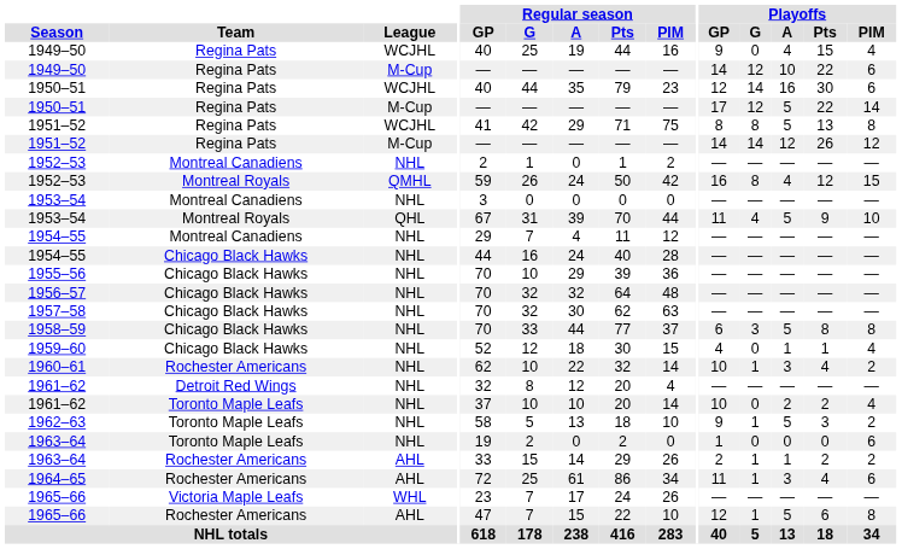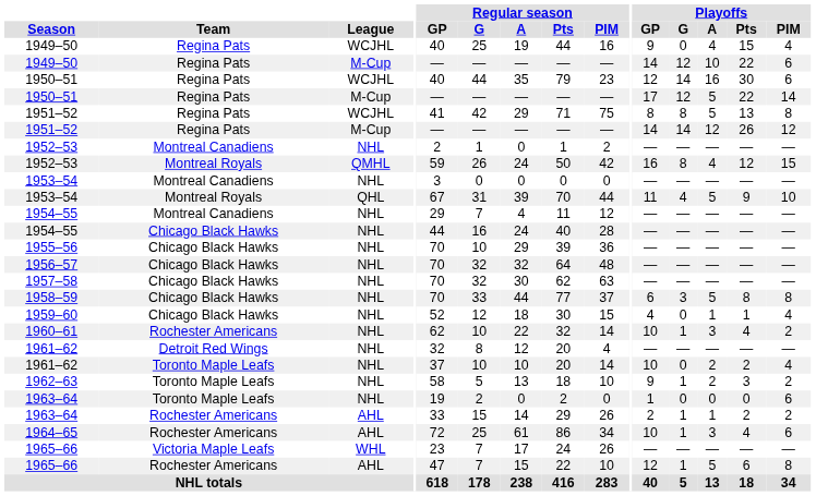 <table border="0" cellpadding="1" cellspacing="0" style="text-align:center; width:60em">
 <tr bgcolor="#e0e0e0">
 <th colspan="3" bgcolor="#ffffff"></th>
 <th rowspan="100" bgcolor="#ffffff"></th>
 <th colspan="5"><a href='#'>Regular season</a></th>
 <th rowspan="100" bgcolor="#ffffff"></th>
 <th colspan="5"><a href='#'>Playoffs</a></th>
 </tr>
 <tr bgcolor="#e0e0e0">
 <th><a href='#'>Season</a></th>
 <th>Team</th>
 <th>League</th>
 <th>GP</th>
 <th><a href='#'>G</a></th>
 <th><a href='#'>A</a></th>
 <th><a href='#'>Pts</a></th>
 <th><a href='#'>PIM</a></th>
 <th>GP</th>
 <th>G</th>
 <th>A</th>
 <th>Pts</th>
 <th>PIM</th>
 </tr>
 <tr>
 <td>1949–50</td>
 <td><a href='#'>Regina Pats</a></td>
 <td>WCJHL</td>
 <td>40</td>
 <td>25</td>
 <td>19</td>
 <td>44</td>
 <td>16</td>
 <td>9</td>
 <td>0</td>
 <td>4</td>
 <td>15</td>
 <td>4</td>
 </tr>
 <tr bgcolor="#f0f0f0">
 <td><a href='#'>1949–50</a></td>
 <td>Regina Pats</td>
 <td><a href='#'>M-Cup</a></td>
 <td>—</td>
 <td>—</td>
 <td>—</td>
 <td>—</td>
 <td>—</td>
 <td>14</td>
 <td>12</td>
 <td>10</td>
 <td>22</td>
 <td>6</td>
 </tr>
 <tr>
 <td>1950–51</td>
 <td>Regina Pats</td>
 <td>WCJHL</td>
 <td>40</td>
 <td>44</td>
 <td>35</td>
 <td>79</td>
 <td>23</td>
 <td>12</td>
 <td>14</td>
 <td>16</td>
 <td>30</td>
 <td>6</td>
 </tr>
 <tr bgcolor="#f0f0f0">
 <td><a href='#'>1950–51</a></td>
 <td>Regina Pats</td>
 <td>M-Cup</td>
 <td>—</td>
 <td>—</td>
 <td>—</td>
 <td>—</td>
 <td>—</td>
 <td>17</td>
 <td>12</td>
 <td>5</td>
 <td>22</td>
 <td>14</td>
 </tr>
 <tr>
 <td>1951–52</td>
 <td>Regina Pats</td>
 <td>WCJHL</td>
 <td>41</td>
 <td>42</td>
 <td>29</td>
 <td>71</td>
 <td>75</td>
 <td>8</td>
 <td>8</td>
 <td>5</td>
 <td>13</td>
 <td>8</td>
 </tr>
 <tr bgcolor="#f0f0f0">
 <td><a href='#'>1951–52</a></td>
 <td>Regina Pats</td>
 <td>M-Cup</td>
 <td>—</td>
 <td>—</td>
 <td>—</td>
 <td>—</td>
 <td>—</td>
 <td>14</td>
 <td>14</td>
 <td>12</td>
 <td>26</td>
 <td>12</td>
 </tr>
 <tr>
 <td><a href='#'>1952–53</a></td>
 <td><a href='#'>Montreal Canadiens</a></td>
 <td><a href='#'>NHL</a></td>
 <td>2</td>
 <td>1</td>
 <td>0</td>
 <td>1</td>
 <td>2</td>
 <td>—</td>
 <td>—</td>
 <td>—</td>
 <td>—</td>
 <td>—</td>
 </tr>
 <tr bgcolor="#f0f0f0">
 <td>1952–53</td>
 <td><a href='#'>Montreal Royals</a></td>
 <td><a href='#'>QMHL</a></td>
 <td>59</td>
 <td>26</td>
 <td>24</td>
 <td>50</td>
 <td>42</td>
 <td>16</td>
 <td>8</td>
 <td>4</td>
 <td>12</td>
 <td>15</td>
 </tr>
 <tr>
 <td><a href='#'>1953–54</a></td>
 <td>Montreal Canadiens</td>
 <td>NHL</td>
 <td>3</td>
 <td>0</td>
 <td>0</td>
 <td>0</td>
 <td>0</td>
 <td>—</td>
 <td>—</td>
 <td>—</td>
 <td>—</td>
 <td>—</td>
 </tr>
 <tr bgcolor="#f0f0f0">
 <td>1953–54</td>
 <td>Montreal Royals</td>
 <td>QHL</td>
 <td>67</td>
 <td>31</td>
 <td>39</td>
 <td>70</td>
 <td>44</td>
 <td>11</td>
 <td>4</td>
 <td>5</td>
 <td>9</td>
 <td>10</td>
 </tr>
 <tr>
 <td><a href='#'>1954–55</a></td>
 <td>Montreal Canadiens</td>
 <td>NHL</td>
 <td>29</td>
 <td>7</td>
 <td>4</td>
 <td>11</td>
 <td>12</td>
 <td>—</td>
 <td>—</td>
 <td>—</td>
 <td>—</td>
 <td>—</td>
 </tr>
 <tr bgcolor="#f0f0f0">
 <td>1954–55</td>
 <td><a href='#'>Chicago Black Hawks</a></td>
 <td>NHL</td>
 <td>44</td>
 <td>16</td>
 <td>24</td>
 <td>40</td>
 <td>28</td>
 <td>—</td>
 <td>—</td>
 <td>—</td>
 <td>—</td>
 <td>—</td>
 </tr>
 <tr>
 <td><a href='#'>1955–56</a></td>
 <td>Chicago Black Hawks</td>
 <td>NHL</td>
 <td>70</td>
 <td>10</td>
 <td>29</td>
 <td>39</td>
 <td>36</td>
 <td>—</td>
 <td>—</td>
 <td>—</td>
 <td>—</td>
 <td>—</td>
 </tr>
 <tr bgcolor="#f0f0f0">
 <td><a href='#'>1956–57</a></td>
 <td>Chicago Black Hawks</td>
 <td>NHL</td>
 <td>70</td>
 <td>32</td>
 <td>32</td>
 <td>64</td>
 <td>48</td>
 <td>—</td>
 <td>—</td>
 <td>—</td>
 <td>—</td>
 <td>—</td>
 </tr>
 <tr>
 <td><a href='#'>1957–58</a></td>
 <td>Chicago Black Hawks</td>
 <td>NHL</td>
 <td>70</td>
 <td>32</td>
 <td>30</td>
 <td>62</td>
 <td>63</td>
 <td>—</td>
 <td>—</td>
 <td>—</td>
 <td>—</td>
 <td>—</td>
 </tr>
 <tr bgcolor="#f0f0f0">
 <td><a href='#'>1958–59</a></td>
 <td>Chicago Black Hawks</td>
 <td>NHL</td>
 <td>70</td>
 <td>33</td>
 <td>44</td>
 <td>77</td>
 <td>37</td>
 <td>6</td>
 <td>3</td>
 <td>5</td>
 <td>8</td>
 <td>8</td>
 </tr>
 <tr>
 <td><a href='#'>1959–60</a></td>
 <td>Chicago Black Hawks</td>
 <td>NHL</td>
 <td>52</td>
 <td>12</td>
 <td>18</td>
 <td>30</td>
 <td>15</td>
 <td>4</td>
 <td>0</td>
 <td>1</td>
 <td>1</td>
 <td>4</td>
 </tr>
 <tr bgcolor="#f0f0f0">
 <td><a href='#'>1960–61</a></td>
 <td><a href='#'>Rochester Americans</a></td>
 <td>NHL</td>
 <td>62</td>
 <td>10</td>
 <td>22</td>
 <td>32</td>
 <td>14</td>
 <td>10</td>
 <td>1</td>
 <td>3</td>
 <td>4</td>
 <td>2</td>
 </tr>
 <tr>
 <td><a href='#'>1961–62</a></td>
 <td><a href='#'>Detroit Red Wings</a></td>
 <td>NHL</td>
 <td>32</td>
 <td>8</td>
 <td>12</td>
 <td>20</td>
 <td>4</td>
 <td>—</td>
 <td>—</td>
 <td>—</td>
 <td>—</td>
 <td>—</td>
 </tr>
 <tr bgcolor="#f0f0f0">
 <td>1961–62</td>
 <td><a href='#'>Toronto Maple Leafs</a></td>
 <td>NHL</td>
 <td>37</td>
 <td>10</td>
 <td>10</td>
 <td>20</td>
 <td>14</td>
 <td>10</td>
 <td>0</td>
 <td>2</td>
 <td>2</td>
 <td>4</td>
 </tr>
 <tr>
 <td><a href='#'>1962–63</a></td>
 <td>Toronto Maple Leafs</td>
 <td>NHL</td>
 <td>58</td>
 <td>5</td>
 <td>13</td>
 <td>18</td>
 <td>10</td>
 <td>9</td>
 <td>1</td>
-<td>5</td>
+<td>2</td>
 <td>3</td>
 <td>2</td>
 </tr>
 <tr bgcolor="#f0f0f0">
 <td><a href='#'>1963–64</a></td>
 <td>Toronto Maple Leafs</td>
 <td>NHL</td>
 <td>19</td>
 <td>2</td>
 <td>0</td>
 <td>2</td>
 <td>0</td>
 <td>1</td>
 <td>0</td>
 <td>0</td>
 <td>0</td>
 <td>6</td>
 </tr>
 <tr>
 <td><a href='#'>1963–64</a></td>
 <td><a href='#'>Rochester Americans</a></td>
 <td><a href='#'>AHL</a></td>
 <td>33</td>
 <td>15</td>
 <td>14</td>
 <td>29</td>
 <td>26</td>
 <td>2</td>
 <td>1</td>
 <td>1</td>
 <td>2</td>
 <td>2</td>
 </tr>
 <tr bgcolor="#f0f0f0">
 <td><a href='#'>1964–65</a></td>
 <td>Rochester Americans</td>
 <td>AHL</td>
 <td>72</td>
 <td>25</td>
 <td>61</td>
 <td>86</td>
 <td>34</td>
-<td>11</td>
+<td>10</td>
 <td>1</td>
 <td>3</td>
 <td>4</td>
 <td>6</td>
 </tr>
 <tr>
 <td><a href='#'>1965–66</a></td>
 <td><a href='#'>Victoria Maple Leafs</a></td>
 <td><a href='#'>WHL</a></td>
 <td>23</td>
 <td>7</td>
 <td>17</td>
 <td>24</td>
 <td>26</td>
 <td>—</td>
 <td>—</td>
 <td>—</td>
 <td>—</td>
 <td>—</td>
 </tr>
 <tr bgcolor="#f0f0f0">
 <td><a href='#'>1965–66</a></td>
 <td>Rochester Americans</td>
 <td>AHL</td>
 <td>47</td>
 <td>7</td>
 <td>15</td>
 <td>22</td>
 <td>10</td>
 <td>12</td>
 <td>1</td>
 <td>5</td>
 <td>6</td>
 <td>8</td>
 </tr>
 <tr bgcolor="#e0e0e0">
 <th colspan="3">NHL totals</th>
 <th>618</th>
 <th>178</th>
 <th>238</th>
 <th>416</th>
 <th>283</th>
 <th>40</th>
 <th>5</th>
 <th>13</th>
 <th>18</th>
 <th>34</th>
 </tr>
 </table>
